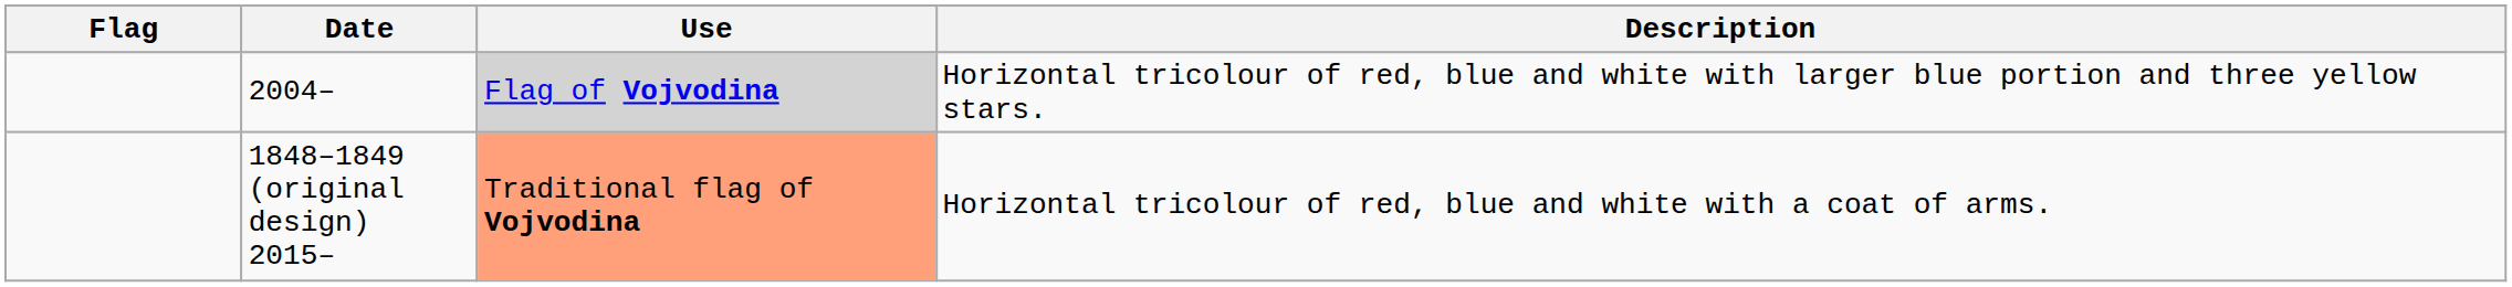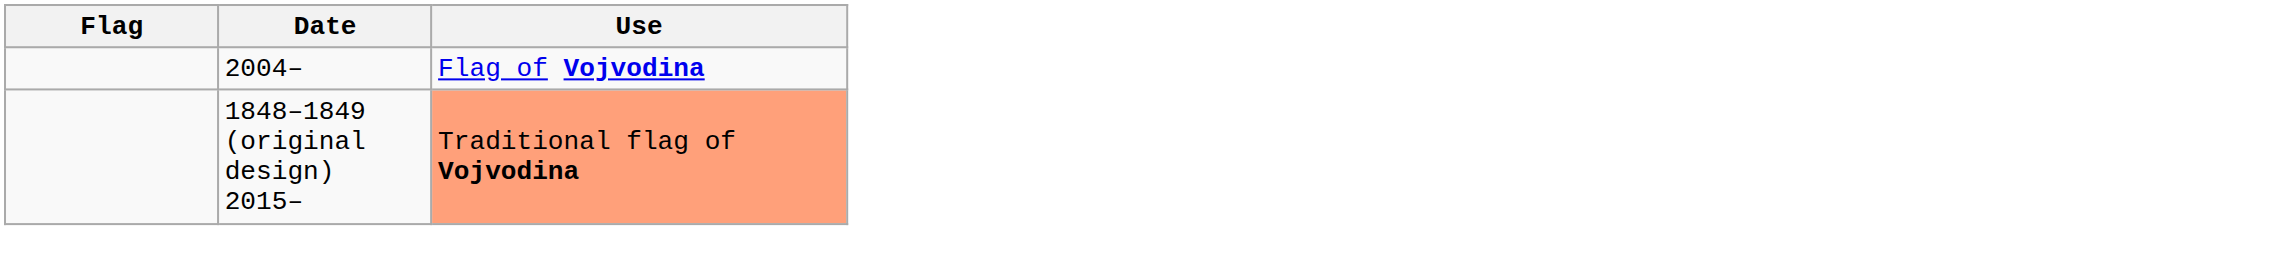 <table class="wikitable">
 <tr>
 <th style="width:100px;">Flag</th>
 <th style="width:100px;">Date</th>
 <th style="width:200px;">Use</th>
-<th style="width:700px;">Description</th>
 </tr>
 <tr>
 <td></td>
 <td>2004–</td>
-<td style="background: lightgrey;"><a href='#'>Flag of</a> <strong><a href='#'>Vojvodina</a></strong></td>
-<td>Horizontal tricolour of red, blue and white with larger blue portion and three yellow stars.</td>
+<td><a href='#'>Flag of</a> <strong><a href='#'>Vojvodina</a></strong></td>
 </tr>
 <tr>
 <td></td>
 <td>1848–1849 (original design)<br>2015–</td>
 <td style="background: lightsalmon;">Traditional flag of <strong>Vojvodina</strong></td>
-<td>Horizontal tricolour of red, blue and white with a coat of arms.</td>
 </tr>
 </table>
